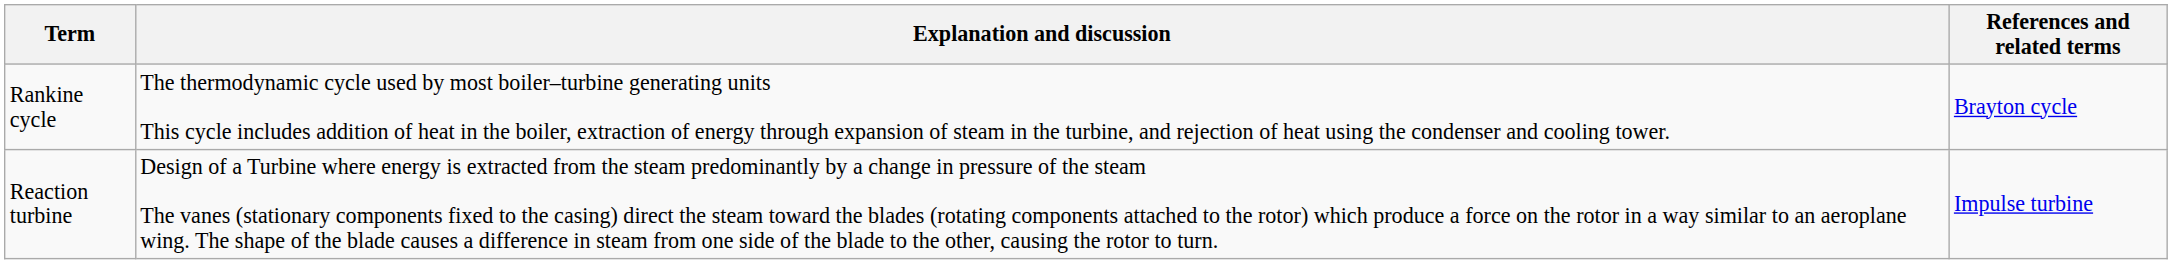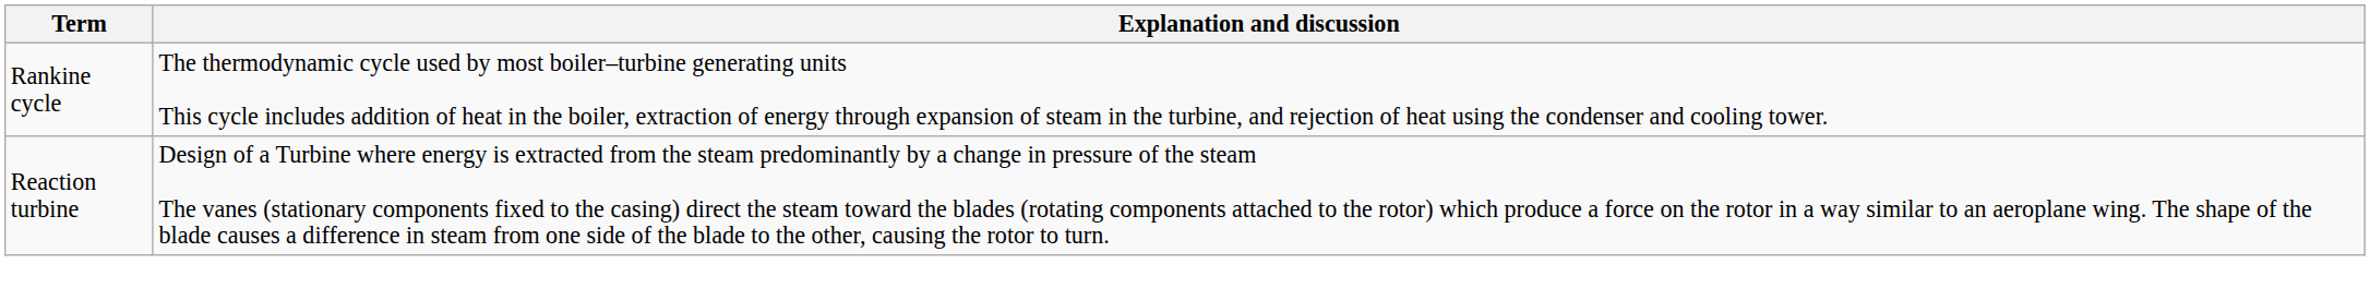 <table class="wikitable">
 <tr>
 <th>Term</th>
 <th>Explanation and discussion</th>
-<th>References and related terms</th>
 </tr>
 <tr>
 <td>Rankine cycle</td>
 <td>The thermodynamic cycle used by most boiler–turbine generating units<br><br>This cycle includes addition of heat in the boiler, extraction of energy through expansion of steam in the turbine, and rejection of heat using the condenser and cooling tower.</td>
-<td><a href='#'>Brayton cycle</a></td>
 </tr>
 <tr>
 <td>Reaction turbine</td>
 <td>Design of a Turbine where energy is extracted from the steam predominantly by a change in pressure of the steam<br><br>The vanes (stationary components fixed to the casing) direct the steam toward the blades (rotating components attached to the rotor) which produce a force on the rotor in a way similar to an aeroplane wing. The shape of the blade causes a difference in steam from one side of the blade to the other, causing the rotor to turn.</td>
-<td><a href='#'>Impulse turbine</a></td>
 </tr>
 </table>
